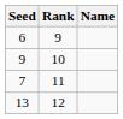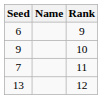 <table class="wikitable" style="text-align:center;">
 <tr>
 <th>Seed</th>
+<th>Name</th>
 <th>Rank</th>
-<th>Name</th>
 </tr>
 <tr>
 <td>6</td>
+<td align=left></td>
 <td>9</td>
-<td align=left></td>
 </tr>
 <tr>
 <td>9</td>
+<td align=left></td>
 <td>10</td>
-<td align=left></td>
 </tr>
 <tr>
 <td>7</td>
+<td align=left></td>
 <td>11</td>
-<td align=left></td>
 </tr>
 <tr>
 <td>13</td>
+<td align=left></td>
 <td>12</td>
-<td align=left></td>
 </tr>
 </table>
